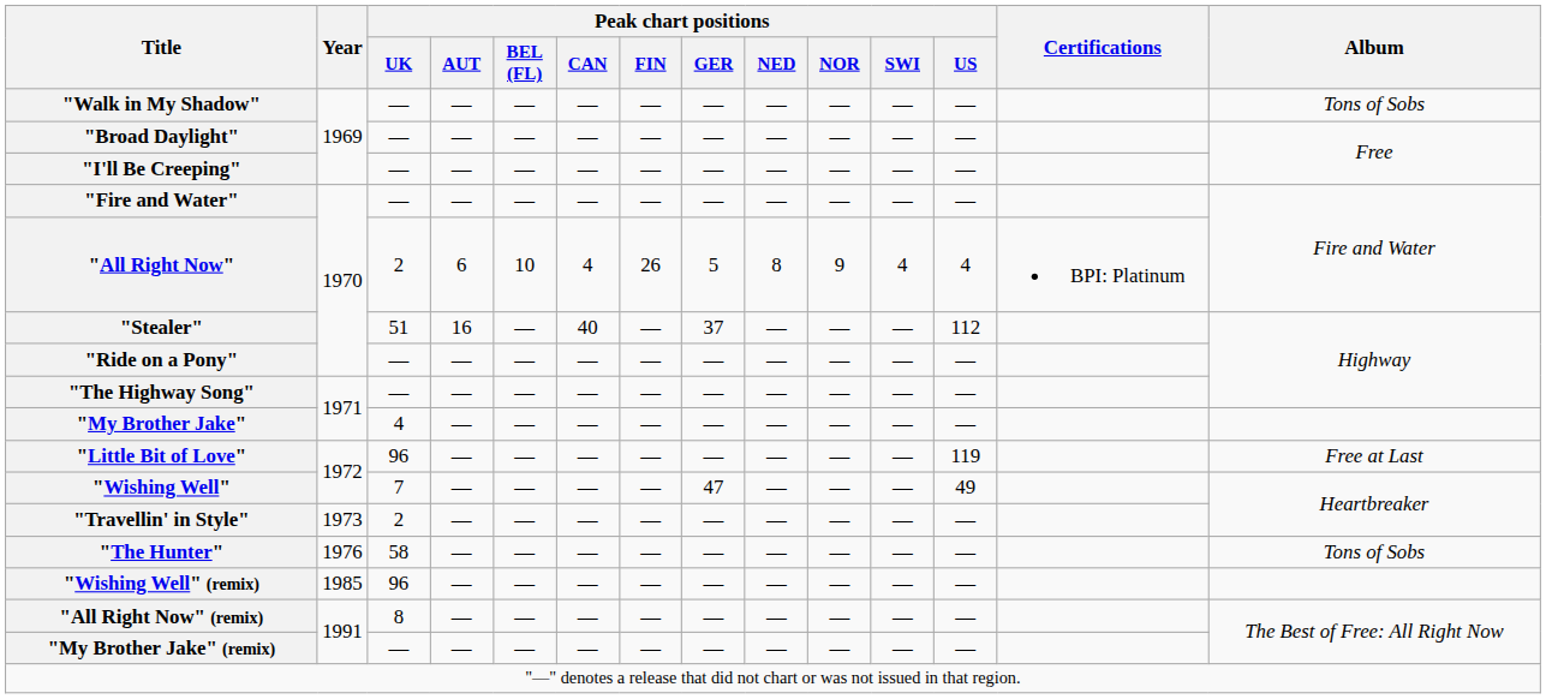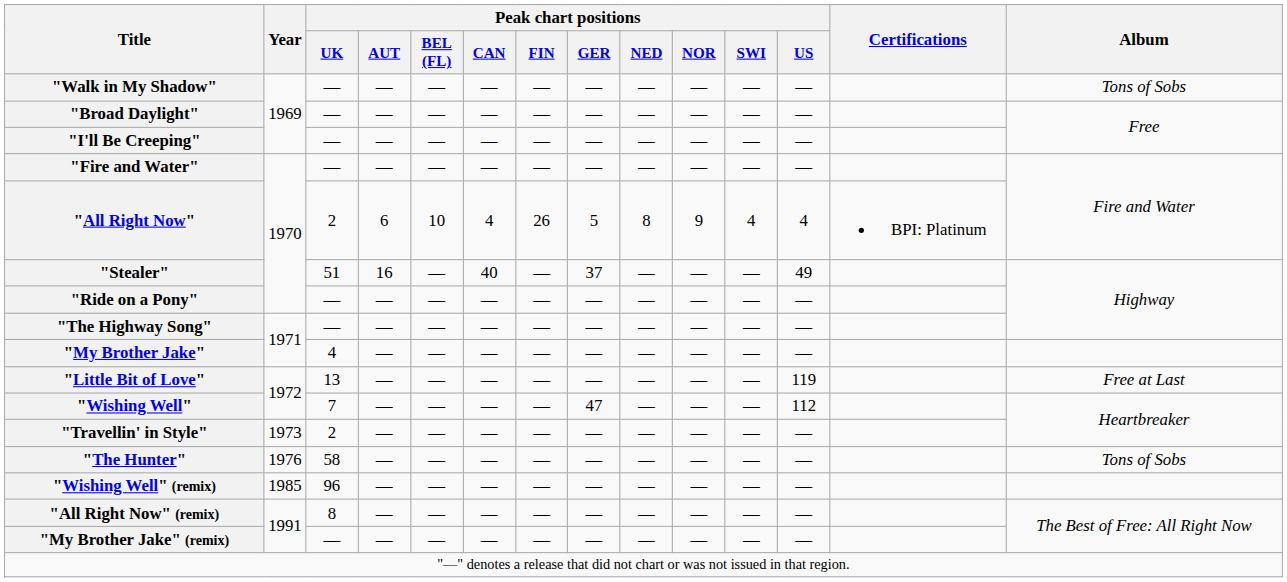 <table class="wikitable plainrowheaders" style="text-align:center;">
 <tr>
 <th scope="col" rowspan="2" style="width:15em;">Title</th>
 <th scope="col" rowspan="2">Year</th>
 <th scope="col" colspan="10">Peak chart positions</th>
 <th scope="col" rowspan="2" style="width:10em;"><a href='#'>Certifications</a></th>
 <th scope="col" rowspan="2" style="width:16em;">Album</th>
 </tr>
 <tr>
 <th scope="col" style="width:3em;font-size:90%;"><a href='#'>UK</a><br></th>
 <th scope="col" style="width:3em;font-size:90%;"><a href='#'>AUT</a><br></th>
 <th scope="col" style="width:3em;font-size:90%;"><a href='#'>BEL<br>(FL)</a><br></th>
 <th scope="col" style="width:3em;font-size:90%;"><a href='#'>CAN</a><br></th>
 <th scope="col" style="width:3em;font-size:90%;"><a href='#'>FIN</a><br></th>
 <th scope="col" style="width:3em;font-size:90%;"><a href='#'>GER</a><br></th>
 <th scope="col" style="width:3em;font-size:90%;"><a href='#'>NED</a><br></th>
 <th scope="col" style="width:3em;font-size:90%;"><a href='#'>NOR</a><br></th>
 <th scope="col" style="width:3em;font-size:90%;"><a href='#'>SWI</a><br></th>
 <th scope="col" style="width:3em;font-size:90%;"><a href='#'>US</a><br></th>
 </tr>
 <tr>
 <th scope="row">"Walk in My Shadow"</th>
 <td rowspan="3">1969</td>
 <td>—</td>
 <td>—</td>
 <td>—</td>
 <td>—</td>
 <td>—</td>
 <td>—</td>
 <td>—</td>
 <td>—</td>
 <td>—</td>
 <td>—</td>
 <td></td>
 <td><em>Tons of Sobs</em></td>
 </tr>
 <tr>
 <th scope="row">"Broad Daylight"</th>
 <td>—</td>
 <td>—</td>
 <td>—</td>
 <td>—</td>
 <td>—</td>
 <td>—</td>
 <td>—</td>
 <td>—</td>
 <td>—</td>
 <td>—</td>
 <td></td>
 <td rowspan="2"><em>Free</em></td>
 </tr>
 <tr>
 <th scope="row">"I'll Be Creeping"</th>
 <td>—</td>
 <td>—</td>
 <td>—</td>
 <td>—</td>
 <td>—</td>
 <td>—</td>
 <td>—</td>
 <td>—</td>
 <td>—</td>
 <td>—</td>
 <td></td>
 </tr>
 <tr>
 <th scope="row">"Fire and Water"</th>
 <td rowspan="4">1970</td>
 <td>—</td>
 <td>—</td>
 <td>—</td>
 <td>—</td>
 <td>—</td>
 <td>—</td>
 <td>—</td>
 <td>—</td>
 <td>—</td>
 <td>—</td>
 <td></td>
 <td rowspan="2"><em>Fire and Water</em></td>
 </tr>
 <tr>
 <th scope="row">"<a href='#'>All Right Now</a>"</th>
 <td>2</td>
 <td>6</td>
 <td>10</td>
 <td>4</td>
 <td>26</td>
 <td>5</td>
 <td>8</td>
 <td>9</td>
 <td>4</td>
 <td>4</td>
 <td><br><ul><li>BPI: Platinum</li></ul></td>
 </tr>
 <tr>
 <th scope="row">"Stealer"</th>
 <td>51</td>
 <td>16</td>
 <td>—</td>
 <td>40</td>
 <td>—</td>
 <td>37</td>
 <td>—</td>
 <td>—</td>
 <td>—</td>
-<td>112</td>
+<td>49</td>
 <td></td>
 <td rowspan="3"><em>Highway</em></td>
 </tr>
 <tr>
 <th scope="row">"Ride on a Pony"</th>
 <td>—</td>
 <td>—</td>
 <td>—</td>
 <td>—</td>
 <td>—</td>
 <td>—</td>
 <td>—</td>
 <td>—</td>
 <td>—</td>
 <td>—</td>
 </tr>
 <tr>
 <th scope="row">"The Highway Song"</th>
 <td rowspan="2">1971</td>
 <td>—</td>
 <td>—</td>
 <td>—</td>
 <td>—</td>
 <td>—</td>
 <td>—</td>
 <td>—</td>
 <td>—</td>
 <td>—</td>
 <td>—</td>
 <td></td>
 </tr>
 <tr>
 <th scope="row">"<a href='#'>My Brother Jake</a>"</th>
 <td>4</td>
 <td>—</td>
 <td>—</td>
 <td>—</td>
 <td>—</td>
 <td>—</td>
 <td>—</td>
 <td>—</td>
 <td>—</td>
 <td>—</td>
 <td></td>
 <td></td>
 </tr>
 <tr>
 <th scope="row">"<a href='#'>Little Bit of Love</a>"</th>
 <td rowspan="2">1972</td>
-<td>96</td>
+<td>13</td>
 <td>—</td>
 <td>—</td>
 <td>—</td>
 <td>—</td>
 <td>—</td>
 <td>—</td>
 <td>—</td>
 <td>—</td>
 <td>119</td>
 <td></td>
 <td><em>Free at Last</em></td>
 </tr>
 <tr>
 <th scope="row">"<a href='#'>Wishing Well</a>"</th>
 <td>7</td>
 <td>—</td>
 <td>—</td>
 <td>—</td>
 <td>—</td>
 <td>47</td>
 <td>—</td>
 <td>—</td>
 <td>—</td>
-<td>49</td>
+<td>112</td>
 <td></td>
 <td rowspan="2"><em>Heartbreaker</em></td>
 </tr>
 <tr>
 <th scope="row">"Travellin' in Style"</th>
 <td>1973</td>
 <td>2</td>
 <td>—</td>
 <td>—</td>
 <td>—</td>
 <td>—</td>
 <td>—</td>
 <td>—</td>
 <td>—</td>
 <td>—</td>
 <td>—</td>
 <td></td>
 </tr>
 <tr>
 <th scope="row">"<a href='#'>The Hunter</a>"</th>
 <td>1976</td>
 <td>58</td>
 <td>—</td>
 <td>—</td>
 <td>—</td>
 <td>—</td>
 <td>—</td>
 <td>—</td>
 <td>—</td>
 <td>—</td>
 <td>—</td>
 <td></td>
 <td><em>Tons of Sobs</em></td>
 </tr>
 <tr>
 <th scope="row">"<a href='#'>Wishing Well</a>" <small>(remix)</small></th>
 <td>1985</td>
 <td>96</td>
 <td>—</td>
 <td>—</td>
 <td>—</td>
 <td>—</td>
 <td>—</td>
 <td>—</td>
 <td>—</td>
 <td>—</td>
 <td>—</td>
 <td></td>
 <td></td>
 </tr>
 <tr>
 <th scope="row">"All Right Now" <small>(remix)</small></th>
 <td rowspan="2">1991</td>
 <td>8</td>
 <td>—</td>
 <td>—</td>
 <td>—</td>
 <td>—</td>
 <td>—</td>
 <td>—</td>
 <td>—</td>
 <td>—</td>
 <td>—</td>
 <td></td>
 <td rowspan="2"><em>The Best of Free: All Right Now</em></td>
 </tr>
 <tr>
 <th scope="row">"My Brother Jake" <small>(remix)</small></th>
 <td>—</td>
 <td>—</td>
 <td>—</td>
 <td>—</td>
 <td>—</td>
 <td>—</td>
 <td>—</td>
 <td>—</td>
 <td>—</td>
 <td>—</td>
 <td></td>
 </tr>
 <tr>
 <td colspan="14" align="center" style="font-size: 85%">"—" denotes a release that did not chart or was not issued in that region.</td>
 </tr>
 </table>
